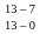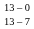 <table style="text-align:center">
 <tr>
 <th width=200></th>
 <th width=100></th>
 <th width=200></th>
 </tr>
 <tr>
 <td align=right><strong></strong></td>
-<td>13 – 7</td>
+<td>13 – 0</td>
 <td align=left></td>
 </tr>
 <tr>
 <td align=right><strong></strong></td>
-<td>13 – 0</td>
+<td>13 – 7</td>
 <td align=left></td>
 </tr>
 </table>
